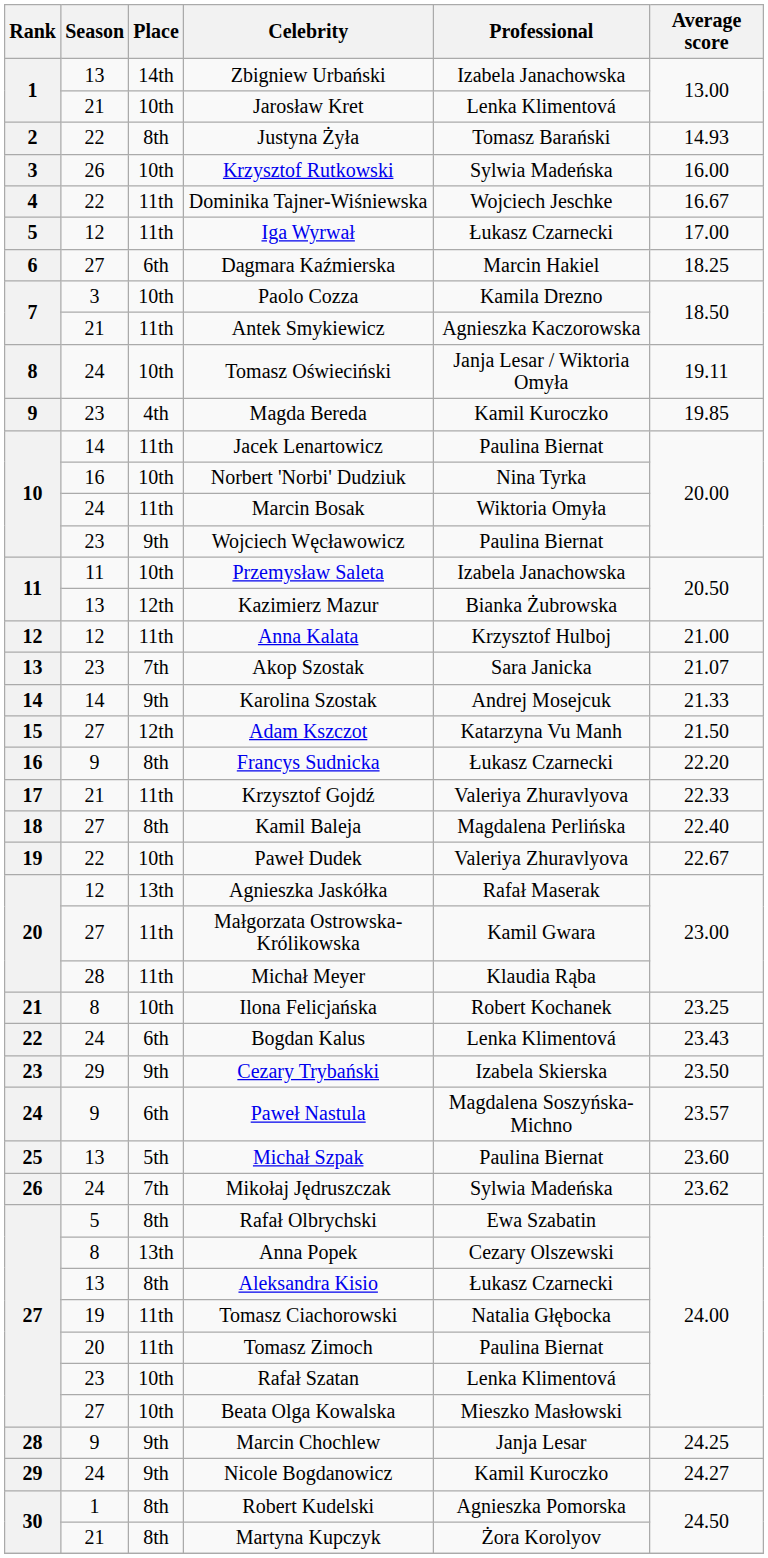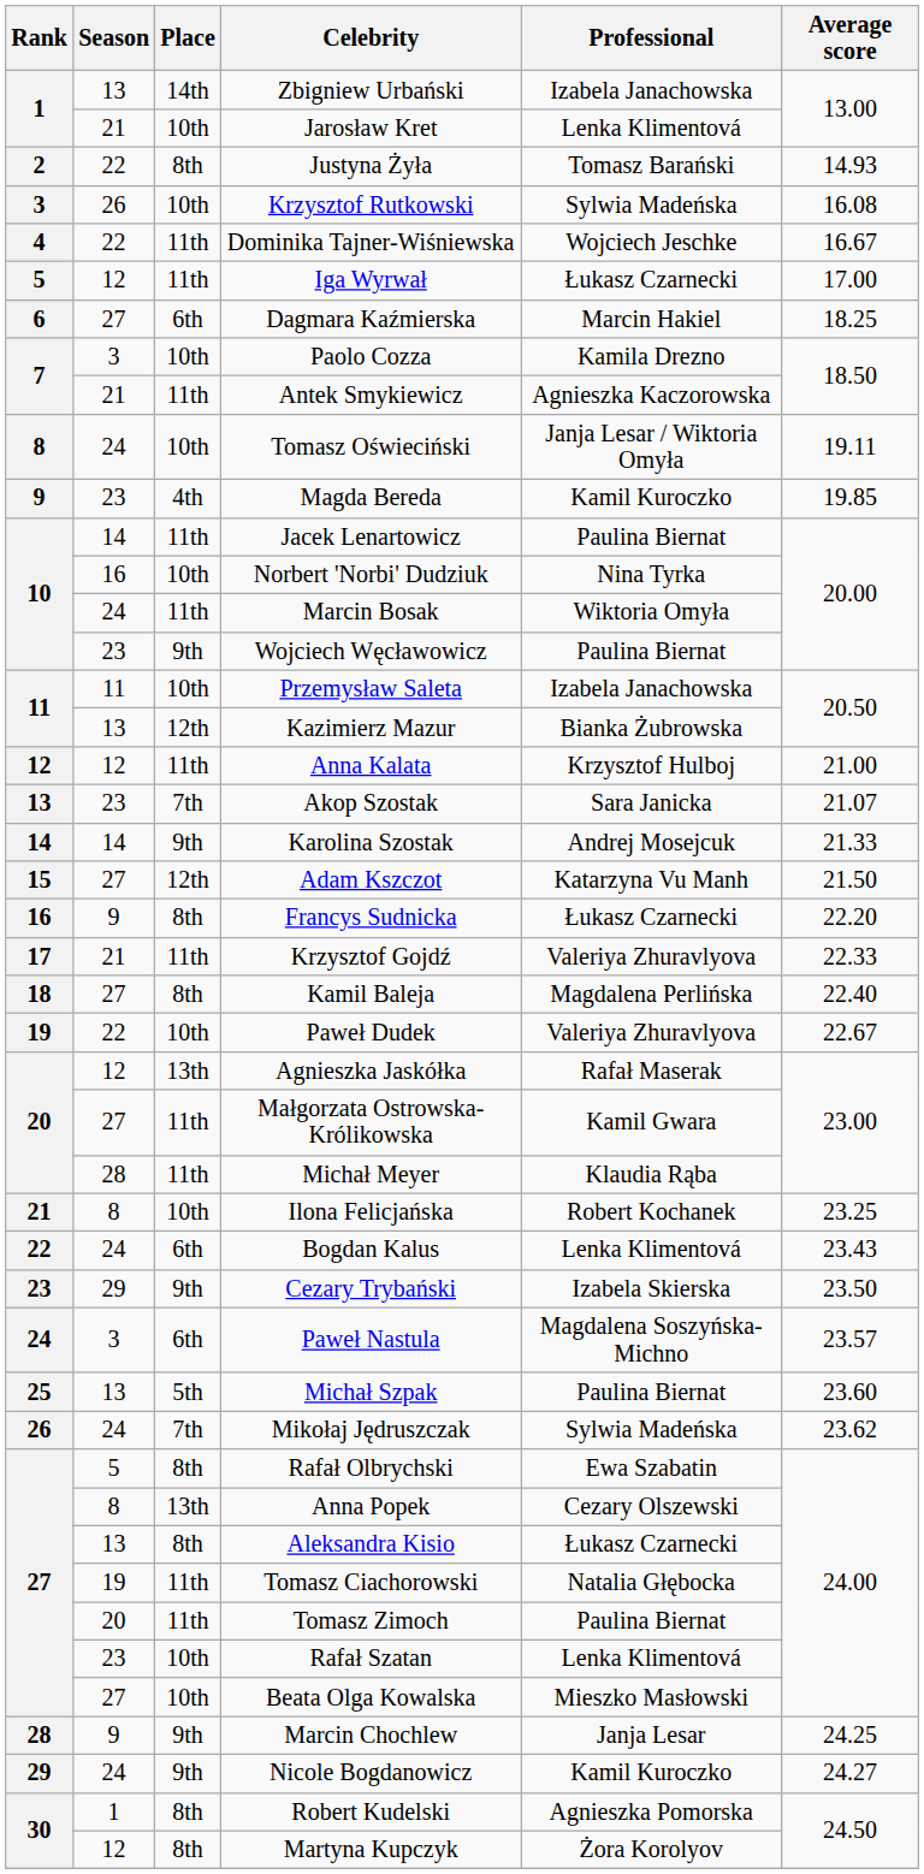 <table class="wikitable collapsible collapsed" style="text-align: center; width: auto">
 <tr>
 <th>Rank</th>
 <th>Season</th>
 <th>Place</th>
 <th>Celebrity</th>
 <th>Professional</th>
 <th>Average score</th>
 </tr>
 <tr>
 <th rowspan=2>1</th>
 <td>13</td>
 <td>14th</td>
 <td>Zbigniew Urbański</td>
 <td>Izabela Janachowska</td>
 <td rowspan=2>13.00</td>
 </tr>
 <tr>
 <td>21</td>
 <td>10th</td>
 <td>Jarosław Kret</td>
 <td>Lenka Klimentová</td>
 </tr>
 <tr>
 <th>2</th>
 <td>22</td>
 <td>8th</td>
 <td>Justyna Żyła</td>
 <td>Tomasz Barański</td>
 <td>14.93</td>
 </tr>
 <tr>
 <th>3</th>
 <td>26</td>
 <td>10th</td>
 <td><a href='#'>Krzysztof Rutkowski</a></td>
 <td>Sylwia Madeńska</td>
-<td>16.00</td>
+<td>16.08</td>
 </tr>
 <tr>
 <th>4</th>
 <td>22</td>
 <td>11th</td>
 <td>Dominika Tajner-Wiśniewska</td>
 <td>Wojciech Jeschke</td>
 <td>16.67</td>
 </tr>
 <tr>
 <th>5</th>
 <td>12</td>
 <td>11th</td>
 <td><a href='#'>Iga Wyrwał</a></td>
 <td>Łukasz Czarnecki</td>
 <td>17.00</td>
 </tr>
 <tr>
 <th>6</th>
 <td>27</td>
 <td>6th</td>
 <td>Dagmara Kaźmierska</td>
 <td>Marcin Hakiel</td>
 <td>18.25</td>
 </tr>
 <tr>
 <th rowspan=2>7</th>
 <td>3</td>
 <td>10th</td>
 <td>Paolo Cozza</td>
 <td>Kamila Drezno</td>
 <td rowspan=2>18.50</td>
 </tr>
 <tr>
 <td>21</td>
 <td>11th</td>
 <td>Antek Smykiewicz</td>
 <td>Agnieszka Kaczorowska</td>
 </tr>
 <tr>
 <th>8</th>
 <td>24</td>
 <td>10th</td>
 <td>Tomasz Oświeciński</td>
 <td>Janja Lesar / Wiktoria Omyła</td>
 <td>19.11</td>
 </tr>
 <tr>
 <th>9</th>
 <td>23</td>
 <td>4th</td>
 <td>Magda Bereda</td>
 <td>Kamil Kuroczko</td>
 <td>19.85</td>
 </tr>
 <tr>
 <th rowspan=4>10</th>
 <td>14</td>
 <td>11th</td>
 <td>Jacek Lenartowicz</td>
 <td>Paulina Biernat</td>
 <td rowspan=4>20.00</td>
 </tr>
 <tr>
 <td>16</td>
 <td>10th</td>
 <td>Norbert 'Norbi' Dudziuk</td>
 <td>Nina Tyrka</td>
 </tr>
 <tr>
 <td>24</td>
 <td>11th</td>
 <td>Marcin Bosak</td>
 <td>Wiktoria Omyła</td>
 </tr>
 <tr>
 <td>23</td>
 <td>9th</td>
 <td>Wojciech Węcławowicz</td>
 <td>Paulina Biernat</td>
 </tr>
 <tr>
 <th rowspan=2>11</th>
 <td>11</td>
 <td>10th</td>
 <td><a href='#'>Przemysław Saleta</a></td>
 <td>Izabela Janachowska</td>
 <td rowspan=2>20.50</td>
 </tr>
 <tr>
 <td>13</td>
 <td>12th</td>
 <td>Kazimierz Mazur</td>
 <td>Bianka Żubrowska</td>
 </tr>
 <tr>
 <th>12</th>
 <td>12</td>
 <td>11th</td>
 <td><a href='#'>Anna Kalata</a></td>
 <td>Krzysztof Hulboj</td>
 <td>21.00</td>
 </tr>
 <tr>
 <th>13</th>
 <td>23</td>
 <td>7th</td>
 <td>Akop Szostak</td>
 <td>Sara Janicka</td>
 <td>21.07</td>
 </tr>
 <tr>
 <th>14</th>
 <td>14</td>
 <td>9th</td>
 <td>Karolina Szostak</td>
 <td>Andrej Mosejcuk</td>
 <td>21.33</td>
 </tr>
 <tr>
 <th>15</th>
 <td>27</td>
 <td>12th</td>
 <td><a href='#'>Adam Kszczot</a></td>
 <td>Katarzyna Vu Manh</td>
 <td>21.50</td>
 </tr>
 <tr>
 <th>16</th>
 <td>9</td>
 <td>8th</td>
 <td><a href='#'>Francys Sudnicka</a></td>
 <td>Łukasz Czarnecki</td>
 <td>22.20</td>
 </tr>
 <tr>
 <th>17</th>
 <td>21</td>
 <td>11th</td>
 <td>Krzysztof Gojdź</td>
 <td>Valeriya Zhuravlyova</td>
 <td>22.33</td>
 </tr>
 <tr>
 <th>18</th>
 <td>27</td>
 <td>8th</td>
 <td>Kamil Baleja</td>
 <td>Magdalena Perlińska</td>
 <td>22.40</td>
 </tr>
 <tr>
 <th>19</th>
 <td>22</td>
 <td>10th</td>
 <td>Paweł Dudek</td>
 <td>Valeriya Zhuravlyova</td>
 <td>22.67</td>
 </tr>
 <tr>
 <th rowspan=3>20</th>
 <td>12</td>
 <td>13th</td>
 <td>Agnieszka Jaskółka</td>
 <td>Rafał Maserak</td>
 <td rowspan=3>23.00</td>
 </tr>
 <tr>
 <td>27</td>
 <td>11th</td>
 <td>Małgorzata Ostrowska-Królikowska</td>
 <td>Kamil Gwara</td>
 </tr>
 <tr>
 <td>28</td>
 <td>11th</td>
 <td>Michał Meyer</td>
 <td>Klaudia Rąba</td>
 </tr>
 <tr>
 <th>21</th>
 <td>8</td>
 <td>10th</td>
 <td>Ilona Felicjańska</td>
 <td>Robert Kochanek</td>
 <td>23.25</td>
 </tr>
 <tr>
 <th>22</th>
 <td>24</td>
 <td>6th</td>
 <td>Bogdan Kalus</td>
 <td>Lenka Klimentová</td>
 <td>23.43</td>
 </tr>
 <tr>
 <th>23</th>
 <td>29</td>
 <td>9th</td>
 <td><a href='#'>Cezary Trybański</a></td>
 <td>Izabela Skierska</td>
 <td>23.50</td>
 </tr>
 <tr>
 <th>24</th>
-<td>9</td>
+<td>3</td>
 <td>6th</td>
 <td><a href='#'>Paweł Nastula</a></td>
 <td>Magdalena Soszyńska-Michno</td>
 <td>23.57</td>
 </tr>
 <tr>
 <th>25</th>
 <td>13</td>
 <td>5th</td>
 <td><a href='#'>Michał Szpak</a></td>
 <td>Paulina Biernat</td>
 <td>23.60</td>
 </tr>
 <tr>
 <th>26</th>
 <td>24</td>
 <td>7th</td>
 <td>Mikołaj Jędruszczak</td>
 <td>Sylwia Madeńska</td>
 <td>23.62</td>
 </tr>
 <tr>
 <th rowspan=7>27</th>
 <td>5</td>
 <td>8th</td>
 <td>Rafał Olbrychski</td>
 <td>Ewa Szabatin</td>
 <td rowspan=7>24.00</td>
 </tr>
 <tr>
 <td>8</td>
 <td>13th</td>
 <td>Anna Popek</td>
 <td>Cezary Olszewski</td>
 </tr>
 <tr>
 <td>13</td>
 <td>8th</td>
 <td><a href='#'>Aleksandra Kisio</a></td>
 <td>Łukasz Czarnecki</td>
 </tr>
 <tr>
 <td>19</td>
 <td>11th</td>
 <td>Tomasz Ciachorowski</td>
 <td>Natalia Głębocka</td>
 </tr>
 <tr>
 <td>20</td>
 <td>11th</td>
 <td>Tomasz Zimoch</td>
 <td>Paulina Biernat</td>
 </tr>
 <tr>
 <td>23</td>
 <td>10th</td>
 <td>Rafał Szatan</td>
 <td>Lenka Klimentová</td>
 </tr>
 <tr>
 <td>27</td>
 <td>10th</td>
 <td>Beata Olga Kowalska</td>
 <td>Mieszko Masłowski</td>
 </tr>
 <tr>
 <th>28</th>
 <td>9</td>
 <td>9th</td>
 <td>Marcin Chochlew</td>
 <td>Janja Lesar</td>
 <td>24.25</td>
 </tr>
 <tr>
 <th>29</th>
 <td>24</td>
 <td>9th</td>
 <td>Nicole Bogdanowicz</td>
 <td>Kamil Kuroczko</td>
 <td>24.27</td>
 </tr>
 <tr>
 <th rowspan=2>30</th>
 <td>1</td>
 <td>8th</td>
 <td>Robert Kudelski</td>
 <td>Agnieszka Pomorska</td>
 <td rowspan=2>24.50</td>
 </tr>
 <tr>
-<td>21</td>
+<td>12</td>
 <td>8th</td>
 <td>Martyna Kupczyk</td>
 <td>Żora Korolyov</td>
 </tr>
 <tr>
 </tr>
 </table>
